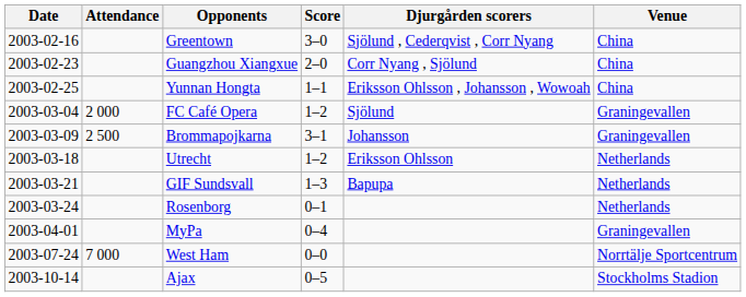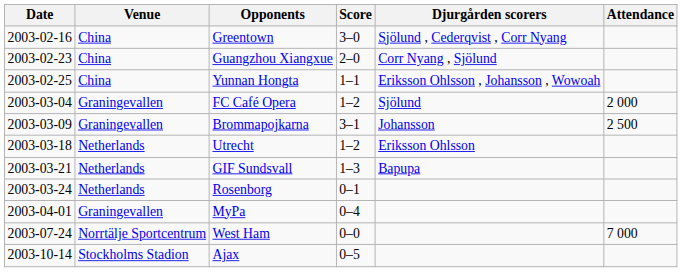 <table class="wikitable">
 <tr>
 <th>Date</th>
-<th>Attendance</th>
+<th>Venue</th>
 <th>Opponents</th>
 <th>Score</th>
 <th>Djurgården scorers</th>
-<th>Venue</th>
+<th>Attendance</th>
 </tr>
 <tr>
 <td>2003-02-16</td>
-<td></td>
+<td> <a href='#'>China</a></td>
 <td> <a href='#'>Greentown</a></td>
 <td>3–0</td>
 <td><a href='#'>Sjölund</a> , <a href='#'>Cederqvist</a> , <a href='#'>Corr Nyang</a> </td>
-<td> <a href='#'>China</a></td>
+<td></td>
 </tr>
 <tr>
 <td>2003-02-23</td>
-<td></td>
+<td> <a href='#'>China</a></td>
 <td> <a href='#'>Guangzhou Xiangxue</a></td>
 <td>2–0</td>
 <td><a href='#'>Corr Nyang</a> , <a href='#'>Sjölund</a> </td>
-<td> <a href='#'>China</a></td>
+<td></td>
 </tr>
 <tr>
 <td>2003-02-25</td>
-<td></td>
+<td> <a href='#'>China</a></td>
 <td> <a href='#'>Yunnan Hongta</a></td>
 <td>1–1</td>
 <td><a href='#'>Eriksson Ohlsson</a> , <a href='#'>Johansson</a> , <a href='#'>Wowoah</a> </td>
-<td> <a href='#'>China</a></td>
+<td></td>
 </tr>
 <tr>
 <td>2003-03-04</td>
-<td>2 000</td>
+<td><a href='#'>Graningevallen</a></td>
 <td><a href='#'>FC Café Opera</a></td>
 <td>1–2</td>
 <td><a href='#'>Sjölund</a> </td>
-<td><a href='#'>Graningevallen</a></td>
+<td>2 000</td>
 </tr>
 <tr>
 <td>2003-03-09</td>
-<td>2 500</td>
+<td><a href='#'>Graningevallen</a></td>
 <td><a href='#'>Brommapojkarna</a></td>
 <td>3–1</td>
 <td><a href='#'>Johansson</a> </td>
-<td><a href='#'>Graningevallen</a></td>
+<td>2 500</td>
 </tr>
 <tr>
 <td>2003-03-18</td>
-<td></td>
+<td> <a href='#'>Netherlands</a></td>
 <td> <a href='#'>Utrecht</a></td>
 <td>1–2</td>
 <td><a href='#'>Eriksson Ohlsson</a> </td>
-<td> <a href='#'>Netherlands</a></td>
+<td></td>
 </tr>
 <tr>
 <td>2003-03-21</td>
-<td></td>
+<td> <a href='#'>Netherlands</a></td>
 <td><a href='#'>GIF Sundsvall</a></td>
 <td>1–3</td>
 <td><a href='#'>Bapupa</a> </td>
-<td> <a href='#'>Netherlands</a></td>
+<td></td>
 </tr>
 <tr>
 <td>2003-03-24</td>
-<td></td>
+<td> <a href='#'>Netherlands</a></td>
 <td> <a href='#'>Rosenborg</a></td>
 <td>0–1</td>
 <td></td>
-<td> <a href='#'>Netherlands</a></td>
+<td></td>
 </tr>
 <tr>
 <td>2003-04-01</td>
-<td></td>
+<td><a href='#'>Graningevallen</a></td>
 <td> <a href='#'>MyPa</a></td>
 <td>0–4</td>
 <td></td>
-<td><a href='#'>Graningevallen</a></td>
+<td></td>
 </tr>
 <tr>
 <td>2003-07-24</td>
-<td>7 000</td>
+<td><a href='#'>Norrtälje Sportcentrum</a></td>
 <td> <a href='#'>West Ham</a></td>
 <td>0–0</td>
 <td></td>
-<td><a href='#'>Norrtälje Sportcentrum</a></td>
+<td>7 000</td>
 </tr>
 <tr>
 <td>2003-10-14</td>
-<td></td>
+<td><a href='#'>Stockholms Stadion</a></td>
 <td> <a href='#'>Ajax</a></td>
 <td>0–5</td>
 <td></td>
-<td><a href='#'>Stockholms Stadion</a></td>
+<td></td>
 </tr>
 </table>
